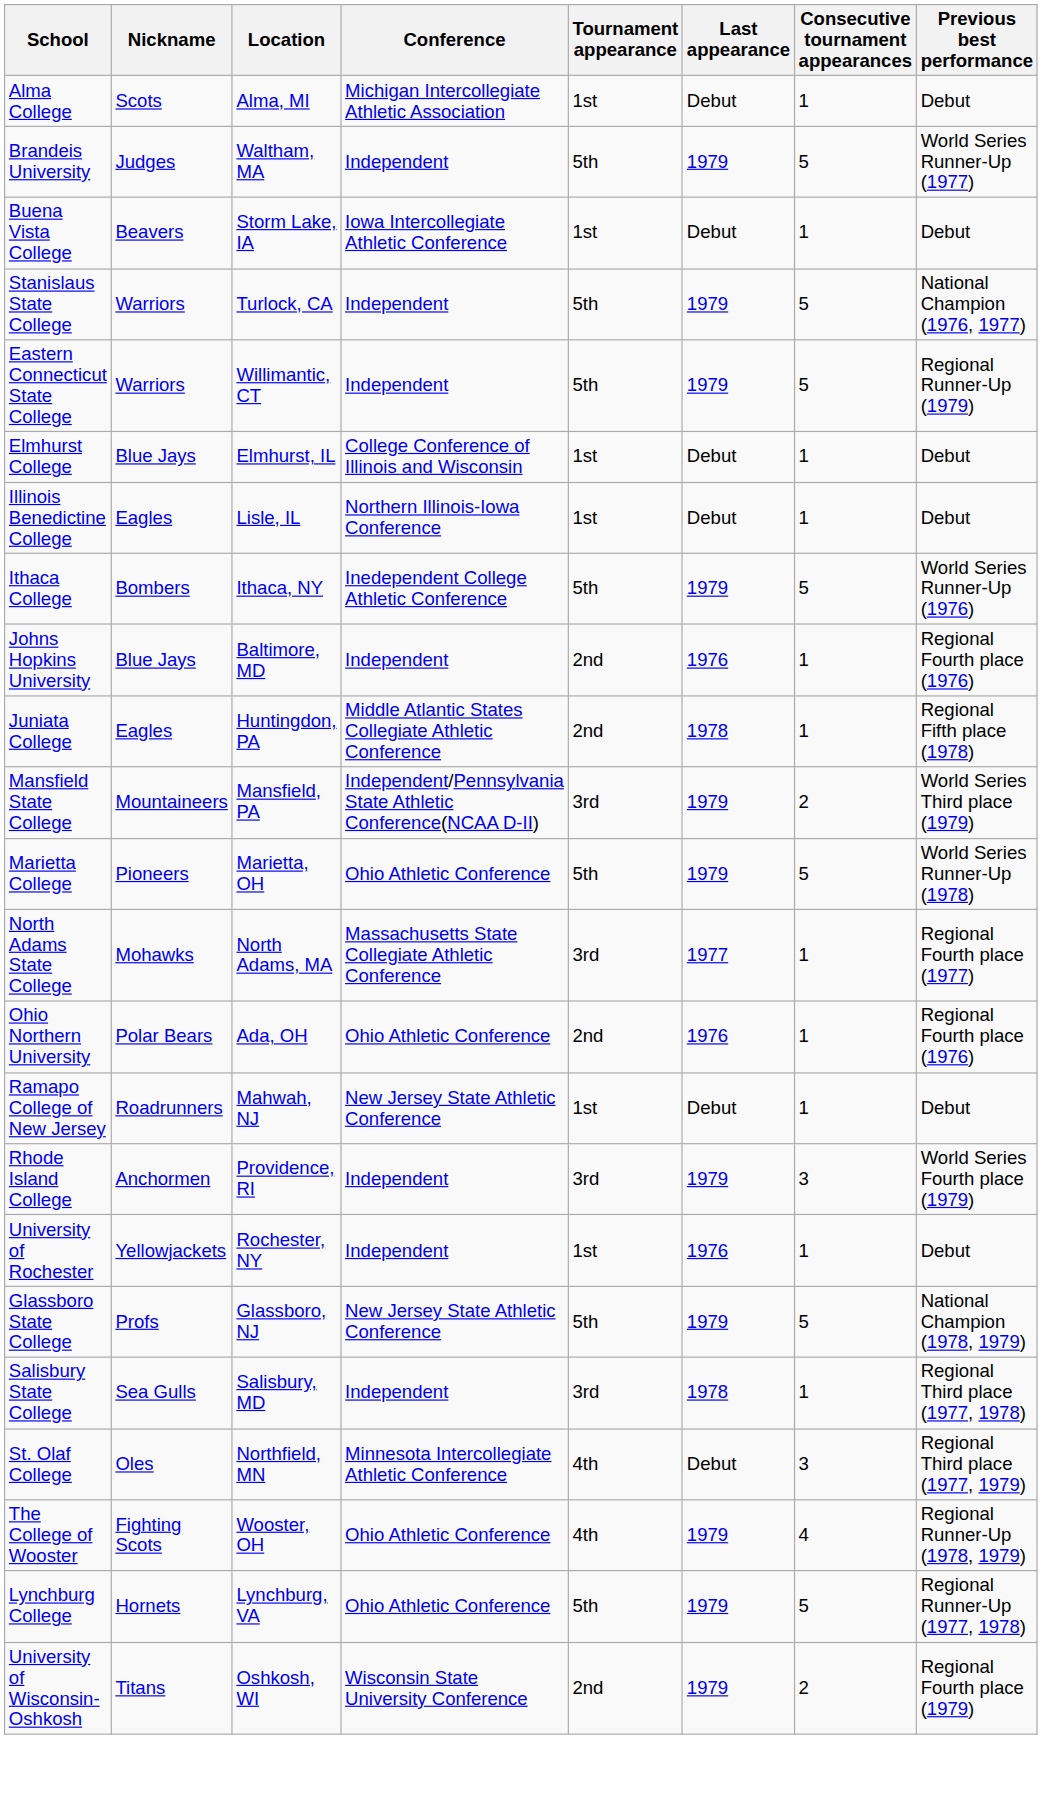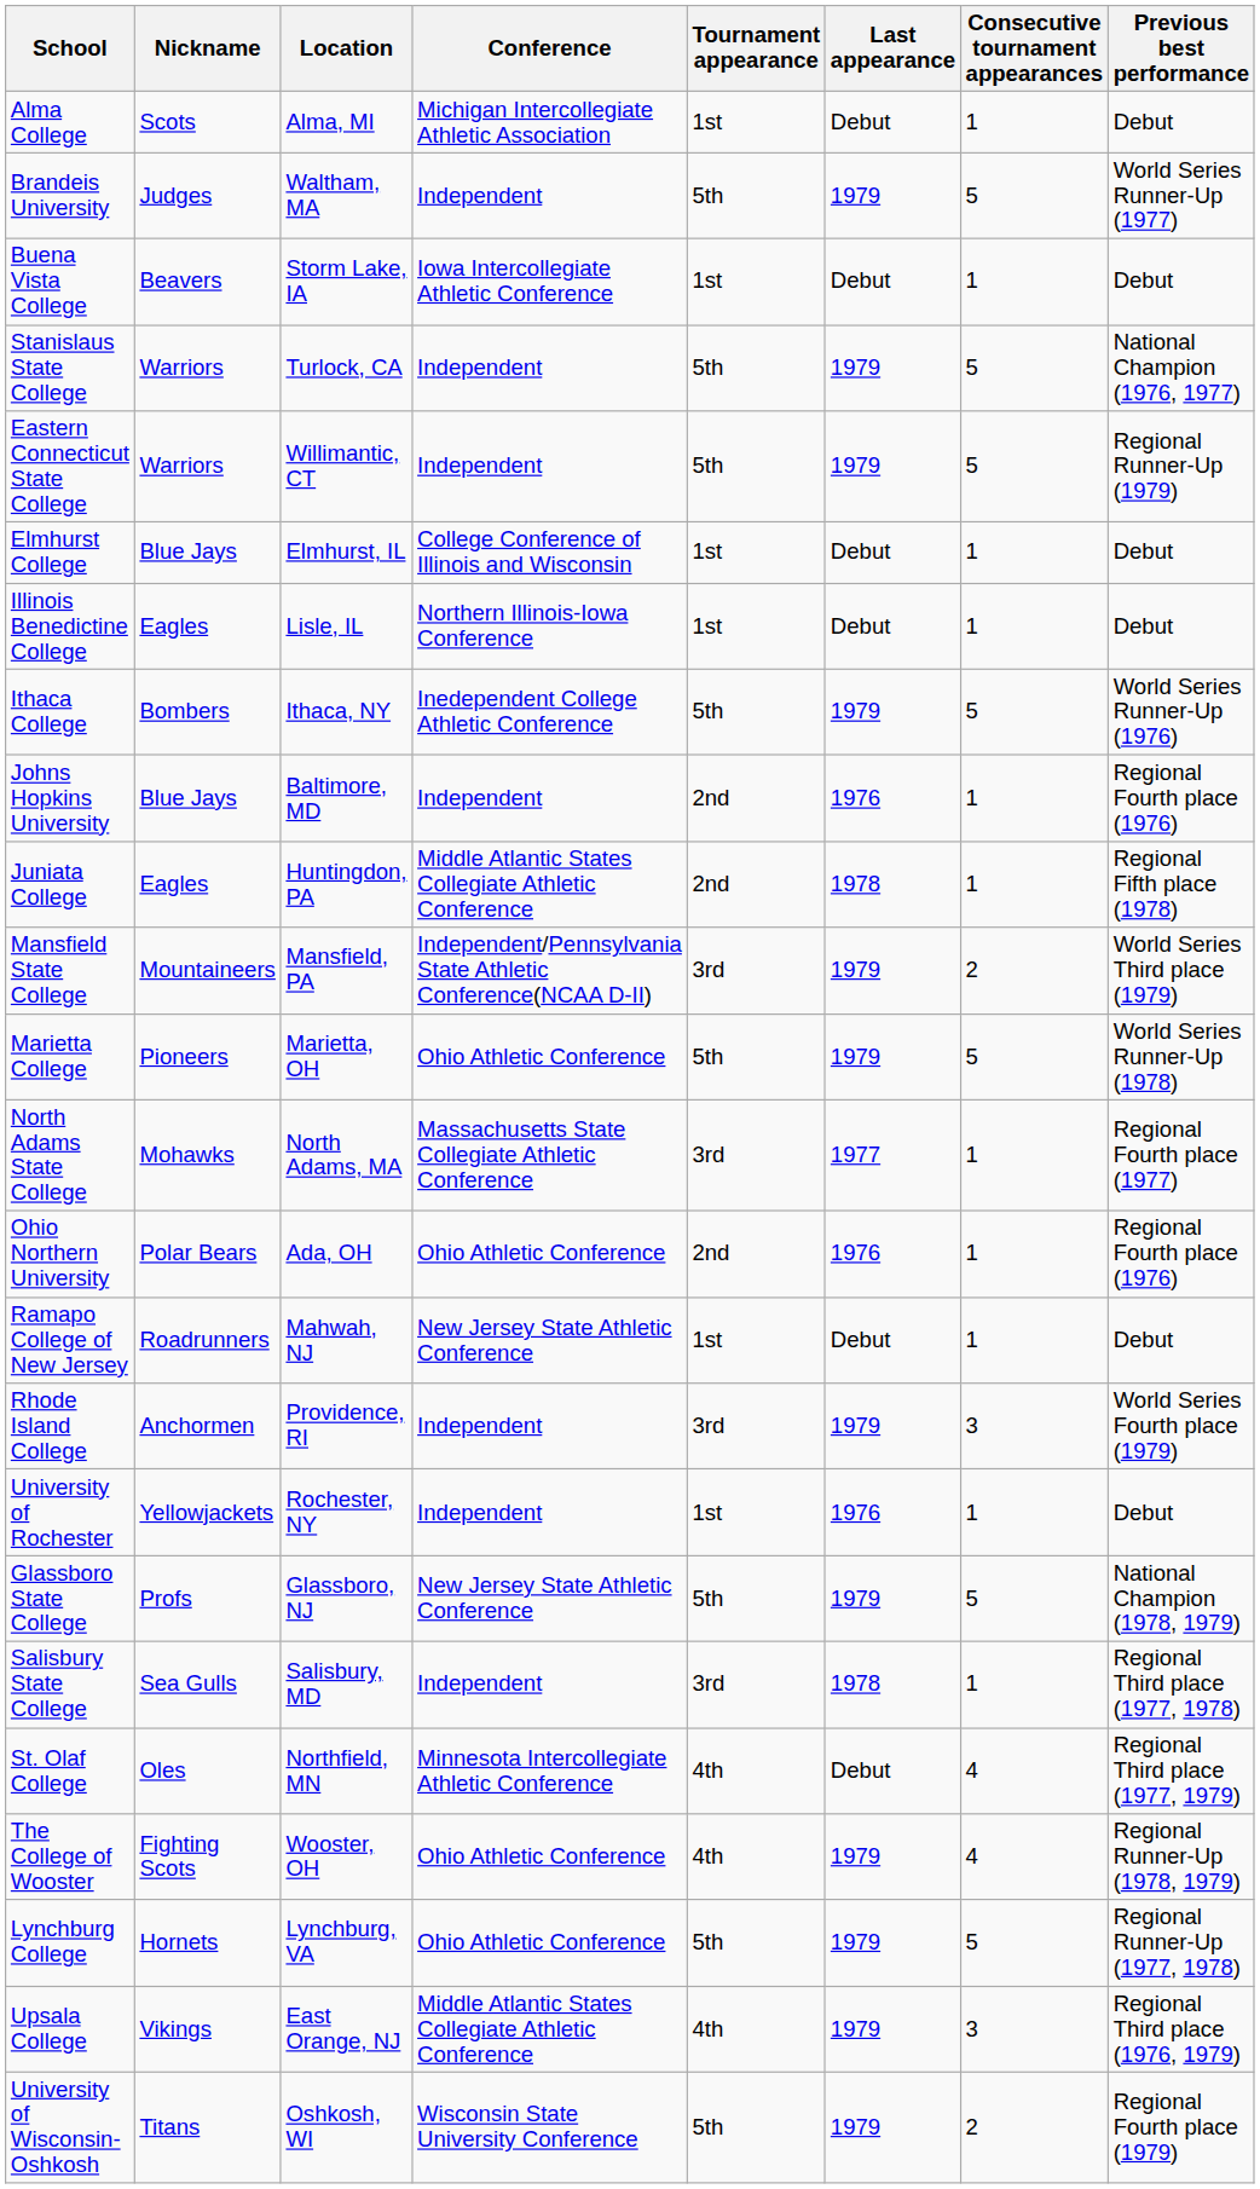 <table class="wikitable sortable">
 <tr>
 <th>School</th>
 <th>Nickname</th>
 <th>Location</th>
 <th>Conference</th>
 <th data-sort-type="number">Tournament<br>appearance</th>
 <th data-sort-type="number">Last<br>appearance</th>
 <th>Consecutive<br>tournament<br>appearances</th>
 <th>Previous best<br>performance</th>
 </tr>
 <tr>
 <td><a href='#'>Alma College</a></td>
 <td><a href='#'>Scots</a></td>
 <td><a href='#'>Alma, MI</a></td>
 <td><a href='#'>Michigan Intercollegiate Athletic Association</a></td>
 <td>1st</td>
 <td>Debut</td>
 <td>1</td>
 <td>Debut</td>
 </tr>
 <tr>
 <td><a href='#'>Brandeis University</a></td>
 <td><a href='#'>Judges</a></td>
 <td><a href='#'>Waltham, MA</a></td>
 <td><a href='#'>Independent</a></td>
 <td>5th</td>
 <td><a href='#'>1979</a></td>
 <td>5</td>
 <td>World Series Runner-Up (<a href='#'>1977</a>)</td>
 </tr>
 <tr>
 <td><a href='#'>Buena Vista College</a></td>
 <td><a href='#'>Beavers</a></td>
 <td><a href='#'>Storm Lake, IA</a></td>
 <td><a href='#'>Iowa Intercollegiate Athletic Conference</a></td>
 <td>1st</td>
 <td>Debut</td>
 <td>1</td>
 <td>Debut</td>
 </tr>
 <tr>
 <td><a href='#'>Stanislaus State College</a></td>
 <td><a href='#'>Warriors</a></td>
 <td><a href='#'>Turlock, CA</a></td>
 <td><a href='#'>Independent</a></td>
 <td>5th</td>
 <td><a href='#'>1979</a></td>
 <td>5</td>
 <td>National Champion (<a href='#'>1976</a>, <a href='#'>1977</a>)</td>
 </tr>
 <tr>
 <td><a href='#'>Eastern Connecticut State College</a></td>
 <td><a href='#'>Warriors</a></td>
 <td><a href='#'>Willimantic, CT</a></td>
 <td><a href='#'>Independent</a></td>
 <td>5th</td>
 <td><a href='#'>1979</a></td>
 <td>5</td>
 <td>Regional Runner-Up (<a href='#'>1979</a>)</td>
 </tr>
 <tr>
 <td><a href='#'>Elmhurst College</a></td>
 <td><a href='#'>Blue Jays</a></td>
 <td><a href='#'>Elmhurst, IL</a></td>
 <td><a href='#'>College Conference of Illinois and Wisconsin</a></td>
 <td>1st</td>
 <td>Debut</td>
 <td>1</td>
 <td>Debut</td>
 </tr>
 <tr>
 <td><a href='#'>Illinois Benedictine College</a></td>
 <td><a href='#'>Eagles</a></td>
 <td><a href='#'>Lisle, IL</a></td>
 <td><a href='#'>Northern Illinois-Iowa Conference</a></td>
 <td>1st</td>
 <td>Debut</td>
 <td>1</td>
 <td>Debut</td>
 </tr>
 <tr>
 <td><a href='#'>Ithaca College</a></td>
 <td><a href='#'>Bombers</a></td>
 <td><a href='#'>Ithaca, NY</a></td>
 <td><a href='#'>Inedependent College Athletic Conference</a></td>
 <td>5th</td>
 <td><a href='#'>1979</a></td>
 <td>5</td>
 <td>World Series Runner-Up (<a href='#'>1976</a>)</td>
 </tr>
 <tr>
 <td><a href='#'>Johns Hopkins University</a></td>
 <td><a href='#'>Blue Jays</a></td>
 <td><a href='#'>Baltimore, MD</a></td>
 <td><a href='#'>Independent</a></td>
 <td>2nd</td>
 <td><a href='#'>1976</a></td>
 <td>1</td>
 <td>Regional Fourth place (<a href='#'>1976</a>)</td>
 </tr>
 <tr>
 <td><a href='#'>Juniata College</a></td>
 <td><a href='#'>Eagles</a></td>
 <td><a href='#'>Huntingdon, PA</a></td>
 <td><a href='#'>Middle Atlantic States Collegiate Athletic Conference</a></td>
 <td>2nd</td>
 <td><a href='#'>1978</a></td>
 <td>1</td>
 <td>Regional Fifth place (<a href='#'>1978</a>)</td>
 </tr>
 <tr>
 <td><a href='#'>Mansfield State College</a></td>
 <td><a href='#'>Mountaineers</a></td>
 <td><a href='#'>Mansfield, PA</a></td>
 <td><a href='#'>Independent</a>/<a href='#'>Pennsylvania State Athletic Conference</a>(<a href='#'>NCAA D-II</a>)</td>
 <td>3rd</td>
 <td><a href='#'>1979</a></td>
 <td>2</td>
 <td>World Series Third place (<a href='#'>1979</a>)</td>
 </tr>
 <tr>
 <td><a href='#'>Marietta College</a></td>
 <td><a href='#'>Pioneers</a></td>
 <td><a href='#'>Marietta, OH</a></td>
 <td><a href='#'>Ohio Athletic Conference</a></td>
 <td>5th</td>
 <td><a href='#'>1979</a></td>
 <td>5</td>
 <td>World Series Runner-Up (<a href='#'>1978</a>)</td>
 </tr>
 <tr>
 <td><a href='#'>North Adams State College</a></td>
 <td><a href='#'>Mohawks</a></td>
 <td><a href='#'>North Adams, MA</a></td>
 <td><a href='#'>Massachusetts State Collegiate Athletic Conference</a></td>
 <td>3rd</td>
 <td><a href='#'>1977</a></td>
 <td>1</td>
 <td>Regional Fourth place (<a href='#'>1977</a>)</td>
 </tr>
 <tr>
 <td><a href='#'>Ohio Northern University</a></td>
 <td><a href='#'>Polar Bears</a></td>
 <td><a href='#'>Ada, OH</a></td>
 <td><a href='#'>Ohio Athletic Conference</a></td>
 <td>2nd</td>
 <td><a href='#'>1976</a></td>
 <td>1</td>
 <td>Regional Fourth place (<a href='#'>1976</a>)</td>
 </tr>
 <tr>
 <td><a href='#'>Ramapo College of New Jersey</a></td>
 <td><a href='#'>Roadrunners</a></td>
 <td><a href='#'>Mahwah, NJ</a></td>
 <td><a href='#'>New Jersey State Athletic Conference</a></td>
 <td>1st</td>
 <td>Debut</td>
 <td>1</td>
 <td>Debut</td>
 </tr>
 <tr>
 <td><a href='#'>Rhode Island College</a></td>
 <td><a href='#'>Anchormen</a></td>
 <td><a href='#'>Providence, RI</a></td>
 <td><a href='#'>Independent</a></td>
 <td>3rd</td>
 <td><a href='#'>1979</a></td>
 <td>3</td>
 <td>World Series Fourth place (<a href='#'>1979</a>)</td>
 </tr>
 <tr>
 <td><a href='#'>University of Rochester</a></td>
 <td><a href='#'>Yellowjackets</a></td>
 <td><a href='#'>Rochester, NY</a></td>
 <td><a href='#'>Independent</a></td>
 <td>1st</td>
 <td><a href='#'>1976</a></td>
 <td>1</td>
 <td>Debut</td>
 </tr>
 <tr>
 <td><a href='#'>Glassboro State College</a></td>
 <td><a href='#'>Profs</a></td>
 <td><a href='#'>Glassboro, NJ</a></td>
 <td><a href='#'>New Jersey State Athletic Conference</a></td>
 <td>5th</td>
 <td><a href='#'>1979</a></td>
 <td>5</td>
 <td>National Champion (<a href='#'>1978</a>, <a href='#'>1979</a>)</td>
 </tr>
 <tr>
 <td><a href='#'>Salisbury State College</a></td>
 <td><a href='#'>Sea Gulls</a></td>
 <td><a href='#'>Salisbury, MD</a></td>
 <td><a href='#'>Independent</a></td>
 <td>3rd</td>
 <td><a href='#'>1978</a></td>
 <td>1</td>
 <td>Regional Third place (<a href='#'>1977</a>, <a href='#'>1978</a>)</td>
 </tr>
 <tr>
 <td><a href='#'>St. Olaf College</a></td>
 <td><a href='#'>Oles</a></td>
 <td><a href='#'>Northfield, MN</a></td>
 <td><a href='#'>Minnesota Intercollegiate Athletic Conference</a></td>
 <td>4th</td>
 <td>Debut</td>
-<td>3</td>
+<td>4</td>
 <td>Regional Third place (<a href='#'>1977</a>, <a href='#'>1979</a>)</td>
 </tr>
 <tr>
 <td><a href='#'>The College of Wooster</a></td>
 <td><a href='#'>Fighting Scots</a></td>
 <td><a href='#'>Wooster, OH</a></td>
 <td><a href='#'>Ohio Athletic Conference</a></td>
 <td>4th</td>
 <td><a href='#'>1979</a></td>
 <td>4</td>
 <td>Regional Runner-Up (<a href='#'>1978</a>, <a href='#'>1979</a>)</td>
 </tr>
 <tr>
 <td><a href='#'>Lynchburg College</a></td>
 <td><a href='#'>Hornets</a></td>
 <td><a href='#'>Lynchburg, VA</a></td>
 <td><a href='#'>Ohio Athletic Conference</a></td>
 <td>5th</td>
 <td><a href='#'>1979</a></td>
 <td>5</td>
 <td>Regional Runner-Up (<a href='#'>1977</a>, <a href='#'>1978</a>)</td>
 </tr>
 <tr>
+<td><a href='#'>Upsala College</a></td>
+<td><a href='#'>Vikings</a></td>
+<td><a href='#'>East Orange, NJ</a></td>
+<td><a href='#'>Middle Atlantic States Collegiate Athletic Conference</a></td>
+<td>4th</td>
+<td><a href='#'>1979</a></td>
+<td>3</td>
+<td>Regional Third place (<a href='#'>1976</a>, <a href='#'>1979</a>)</td>
+</tr>
+<tr>
 <td><a href='#'>University of Wisconsin-Oshkosh</a></td>
 <td><a href='#'>Titans</a></td>
 <td><a href='#'>Oshkosh, WI</a></td>
 <td><a href='#'>Wisconsin State University Conference</a></td>
-<td>2nd</td>
+<td>5th</td>
 <td><a href='#'>1979</a></td>
 <td>2</td>
 <td>Regional Fourth place (<a href='#'>1979</a>)</td>
 </tr>
 </table>
